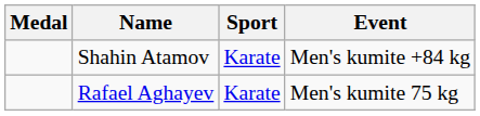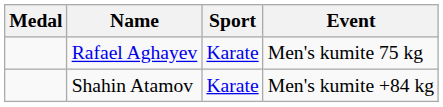 <table class="wikitable sortable" style="font-size: 95%;">
 <tr>
 <th>Medal</th>
 <th>Name</th>
 <th>Sport</th>
 <th>Event</th>
 </tr>
 <tr>
 <td></td>
+<td><a href='#'>Rafael Aghayev</a></td>
+<td><a href='#'>Karate</a></td>
+<td>Men's kumite 75 kg</td>
+</tr>
+<tr>
+<td></td>
 <td>Shahin Atamov</td>
 <td><a href='#'>Karate</a></td>
 <td>Men's kumite +84 kg</td>
 </tr>
-<tr>
-<td></td>
-<td><a href='#'>Rafael Aghayev</a></td>
-<td><a href='#'>Karate</a></td>
-<td>Men's kumite 75 kg</td>
-</tr>
 </table>
